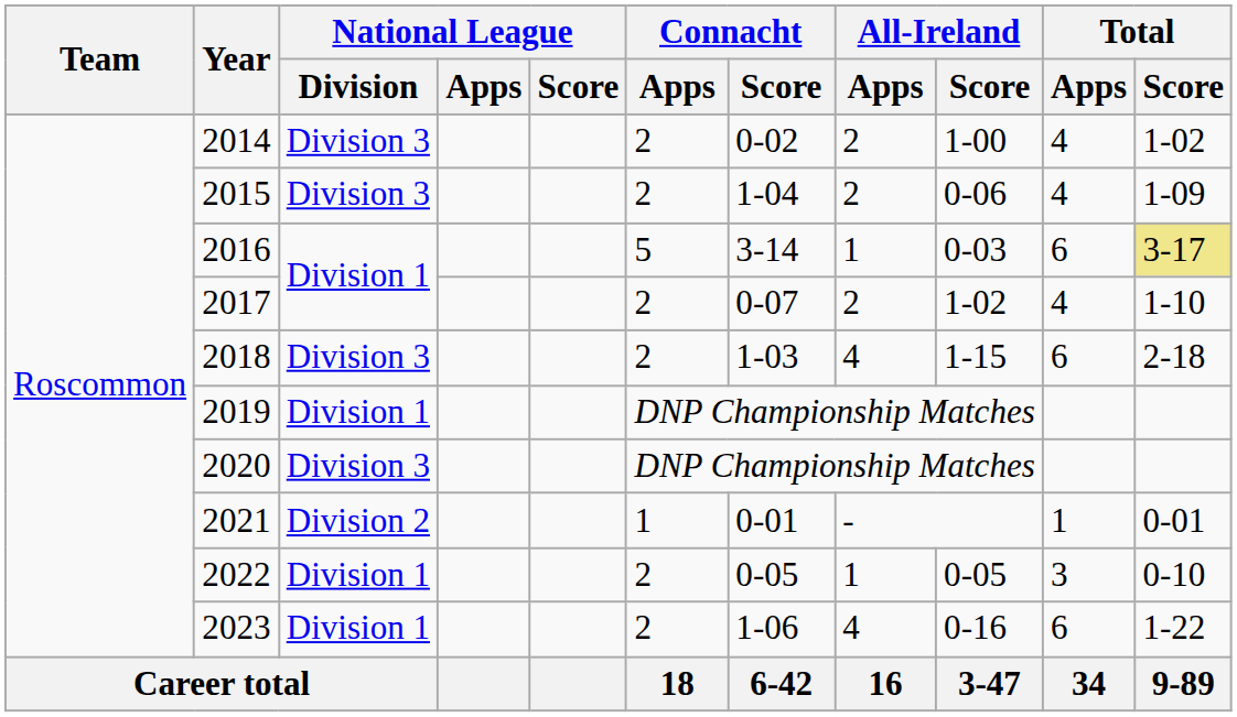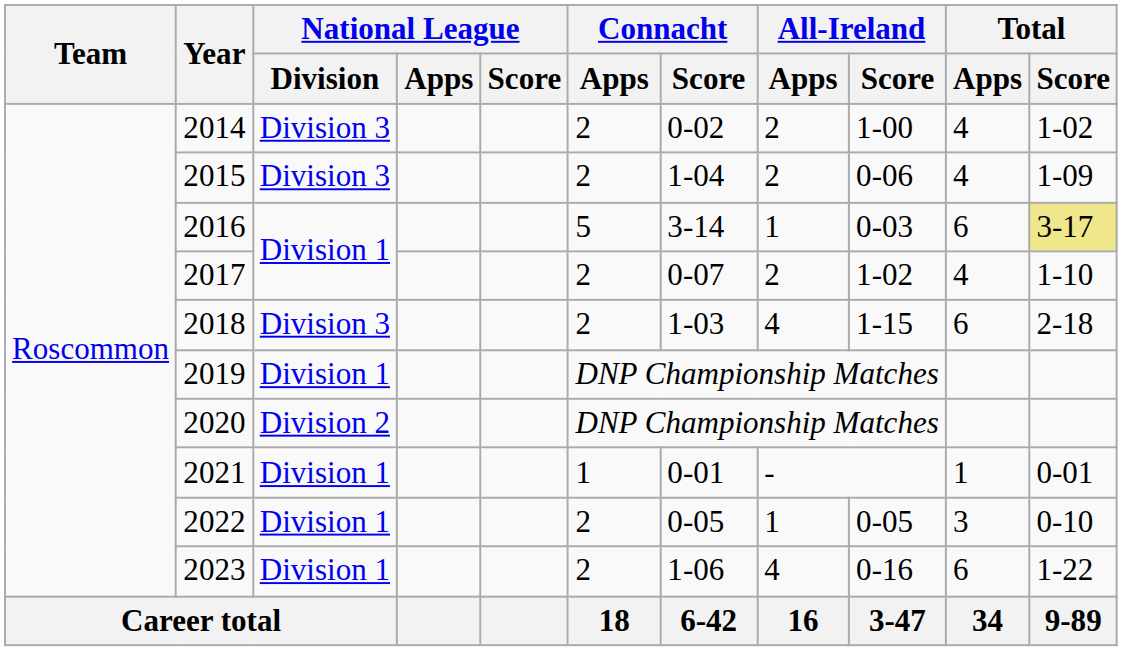 <table class="wikitable">
 <tr>
 <th rowspan="2">Team</th>
 <th rowspan="2">Year</th>
 <th colspan="3"><a href='#'>National League</a></th>
 <th colspan="2"><a href='#'>Connacht</a></th>
 <th colspan="2"><a href='#'>All-Ireland</a></th>
 <th colspan="2">Total</th>
 </tr>
 <tr>
 <th>Division</th>
 <th>Apps</th>
 <th>Score</th>
 <th>Apps</th>
 <th>Score</th>
 <th>Apps</th>
 <th>Score</th>
 <th>Apps</th>
 <th>Score</th>
 </tr>
 <tr>
 <td rowspan="10"><a href='#'>Roscommon</a></td>
 <td>2014</td>
 <td><a href='#'>Division 3</a></td>
 <td></td>
 <td></td>
 <td>2</td>
 <td>0-02</td>
 <td>2</td>
 <td>1-00</td>
 <td>4</td>
 <td>1-02</td>
 </tr>
 <tr>
 <td>2015</td>
 <td><a href='#'>Division 3</a></td>
 <td></td>
 <td></td>
 <td>2</td>
 <td>1-04</td>
 <td>2</td>
 <td>0-06</td>
 <td>4</td>
 <td>1-09</td>
 </tr>
 <tr>
 <td>2016</td>
 <td rowspan="2"><a href='#'>Division 1</a></td>
 <td></td>
 <td></td>
 <td>5</td>
 <td>3-14</td>
 <td>1</td>
 <td>0-03</td>
 <td>6</td>
 <td style="background: khaki;">3-17</td>
 </tr>
 <tr>
 <td>2017</td>
 <td></td>
 <td></td>
 <td>2</td>
 <td>0-07</td>
 <td>2</td>
 <td>1-02</td>
 <td>4</td>
 <td>1-10</td>
 </tr>
 <tr>
 <td>2018</td>
 <td><a href='#'>Division 3</a></td>
 <td></td>
 <td></td>
 <td>2</td>
 <td>1-03</td>
 <td>4</td>
 <td>1-15</td>
 <td>6</td>
 <td>2-18</td>
 </tr>
 <tr>
 <td>2019</td>
 <td><a href='#'>Division 1</a></td>
 <td></td>
 <td></td>
 <td colspan="4"><em>DNP Championship Matches</em></td>
 <td></td>
 <td></td>
 </tr>
 <tr>
 <td>2020</td>
-<td><a href='#'>Division 3</a></td>
+<td><a href='#'>Division 2</a></td>
 <td></td>
 <td></td>
 <td colspan="4"><em>DNP Championship Matches</em></td>
 <td></td>
 <td></td>
 </tr>
 <tr>
 <td>2021</td>
-<td><a href='#'>Division 2</a></td>
+<td><a href='#'>Division 1</a></td>
 <td></td>
 <td></td>
 <td>1</td>
 <td>0-01</td>
 <td colspan="2">-</td>
 <td>1</td>
 <td>0-01</td>
 </tr>
 <tr>
 <td>2022</td>
 <td><a href='#'>Division 1</a></td>
 <td></td>
 <td></td>
 <td>2</td>
 <td>0-05</td>
 <td>1</td>
 <td>0-05</td>
 <td>3</td>
 <td>0-10</td>
 </tr>
 <tr>
 <td>2023</td>
 <td><a href='#'>Division 1</a></td>
 <td></td>
 <td></td>
 <td>2</td>
 <td>1-06</td>
 <td>4</td>
 <td>0-16</td>
 <td>6</td>
 <td>1-22</td>
 </tr>
 <tr>
 <th colspan="3">Career total</th>
 <th></th>
 <th></th>
 <th>18</th>
 <th>6-42</th>
 <th>16</th>
 <th>3-47</th>
 <th>34</th>
 <th>9-89</th>
 </tr>
 </table>
